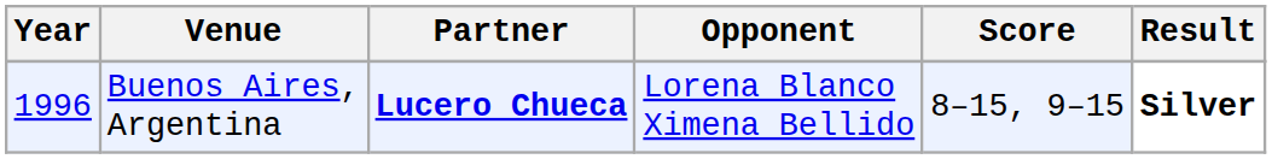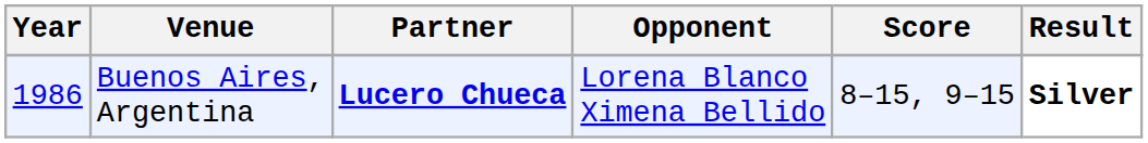 <table class="sortable wikitable" style="font-size: 90%;">
 <tr>
 <th>Year</th>
 <th>Venue</th>
 <th>Partner</th>
 <th>Opponent</th>
 <th>Score</th>
 <th>Result</th>
 </tr>
 <tr>
 </tr>
 <tr style="background:#ECF2FF">
-<td align="center"><a href='#'>1996</a></td>
+<td align="center"><a href='#'>1986</a></td>
 <td align="left"><a href='#'>Buenos Aires</a>,<br> Argentina</td>
 <td align="left"><strong> <a href='#'>Lucero Chueca</a></strong></td>
 <td align="left"> <a href='#'>Lorena Blanco</a><br> <a href='#'>Ximena Bellido</a></td>
 <td align="left">8–15, 9–15</td>
 <td style="text-align:left; background:white"> <strong>Silver</strong></td>
 </tr>
 </table>
